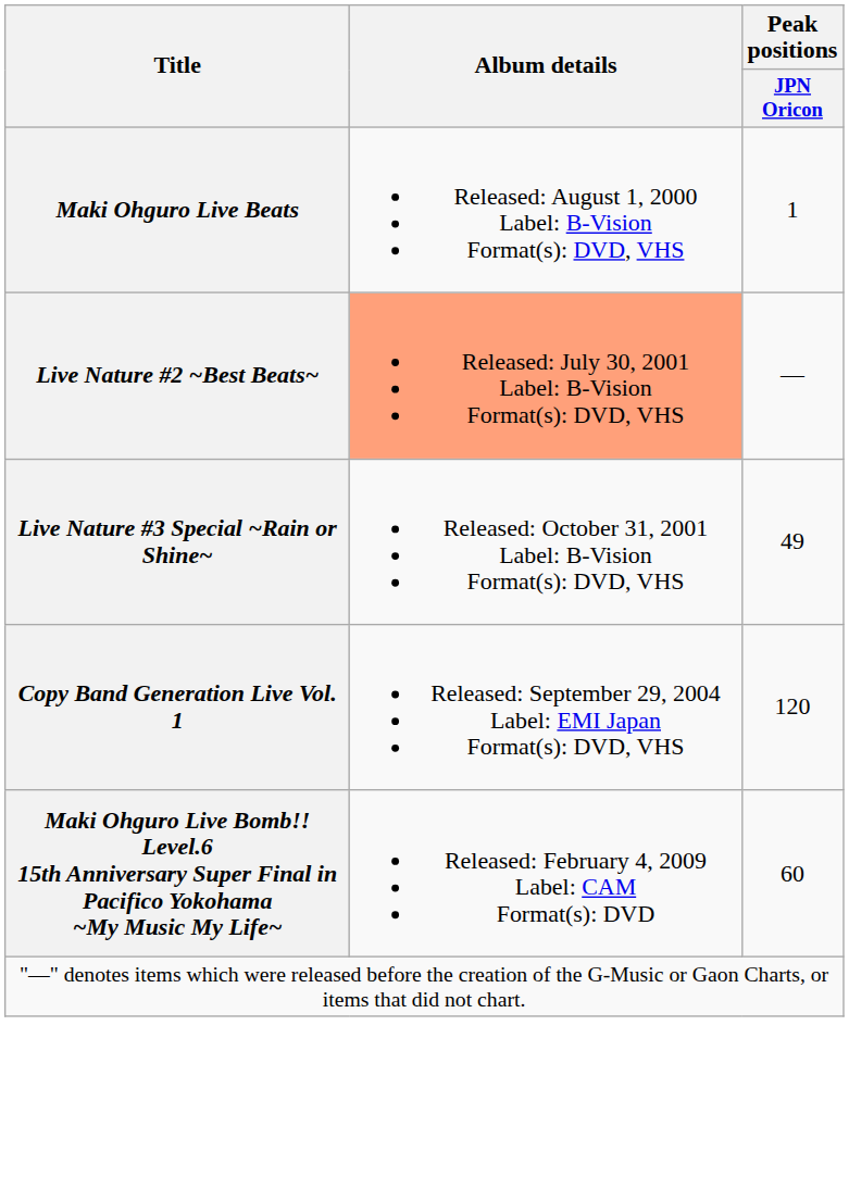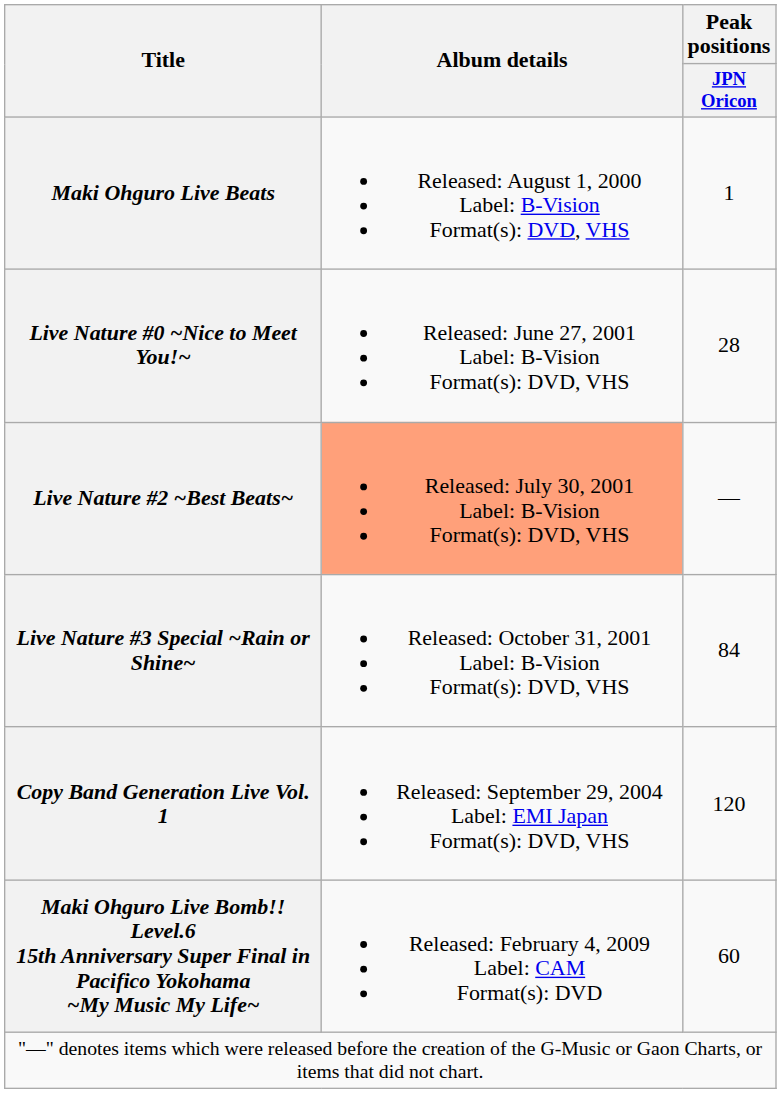 <table class="wikitable plainrowheaders" style="text-align:center;">
 <tr>
 <th style="width:14em;" rowspan="2">Title</th>
 <th style="width:16em;" rowspan="2">Album details</th>
 <th>Peak positions</th>
 </tr>
 <tr>
 <th style="width:3em;font-size:85%"><a href='#'>JPN<br>Oricon</a><br></th>
 </tr>
 <tr>
 <th scope="row"><em>Maki Ohguro Live Beats</em></th>
 <td><br><ul><li>Released: August 1, 2000</li><li>Label: <a href='#'>B-Vision</a></li><li>Format(s): <a href='#'>DVD</a>, <a href='#'>VHS</a></li></ul></td>
 <td>1</td>
 </tr>
 <tr>
+<th scope="row"><em>Live Nature #0 ~Nice to Meet You!~</em></th>
+<td><br><ul><li>Released: June 27, 2001</li><li>Label: B-Vision</li><li>Format(s): DVD, VHS</li></ul></td>
+<td>28</td>
+</tr>
+<tr>
 <th scope="row"><em>Live Nature #2 ~Best Beats~</em></th>
 <td style="background: lightsalmon;"><br><ul><li>Released: July 30, 2001</li><li>Label: B-Vision</li><li>Format(s): DVD, VHS</li></ul></td>
 <td>—</td>
 </tr>
 <tr>
 <th scope="row"><em>Live Nature #3 Special ~Rain or Shine~</em></th>
 <td><br><ul><li>Released: October 31, 2001</li><li>Label: B-Vision</li><li>Format(s): DVD, VHS</li></ul></td>
-<td>49</td>
+<td>84</td>
 </tr>
 <tr>
 <th scope="row"><em>Copy Band Generation Live Vol. 1</em></th>
 <td><br><ul><li>Released: September 29, 2004</li><li>Label: <a href='#'>EMI Japan</a></li><li>Format(s): DVD, VHS</li></ul></td>
 <td>120</td>
 </tr>
 <tr>
 <th scope="row"><em>Maki Ohguro Live Bomb&excl;&excl; Level.6<br>15th Anniversary Super Final in Pacifico Yokohama<br>~My Music My Life~</em></th>
 <td><br><ul><li>Released: February 4, 2009</li><li>Label: <a href='#'>CAM</a></li><li>Format(s): DVD</li></ul></td>
 <td>60</td>
 </tr>
 <tr>
 <td colspan="3"  style="text-align:center; font-size:90%;">"—" denotes items which were released before the creation of the G-Music or Gaon Charts, or items that did not chart.</td>
 </tr>
 </table>
